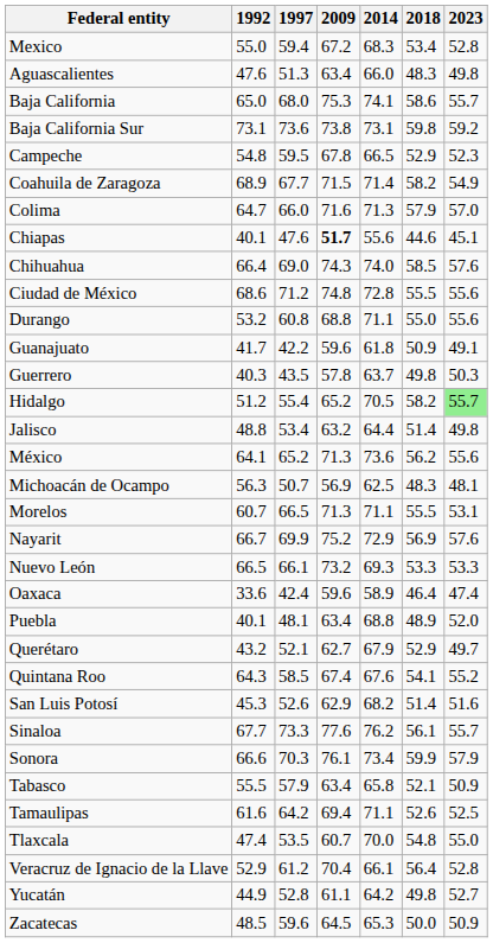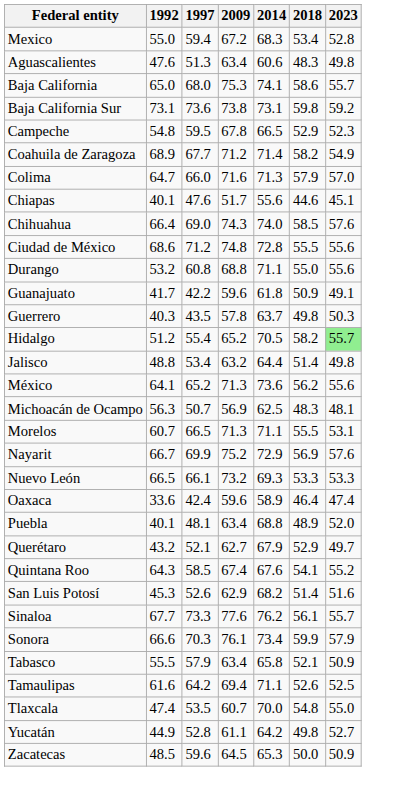 <table class="wikitable sortable">
 <tr>
 <th rowspan="1">Federal entity</th>
 <th colspan="1">1992</th>
 <th colspan="1">1997</th>
 <th colspan="1">2009</th>
 <th colspan="1">2014</th>
 <th colspan="1">2018</th>
 <th colspan="1">2023</th>
 </tr>
 <tr>
 <td rowspan="1">Mexico</td>
 <td>55.0</td>
 <td>59.4</td>
 <td>67.2</td>
 <td>68.3</td>
 <td>53.4</td>
 <td>52.8</td>
 </tr>
 <tr>
 <td rowspan="1">Aguascalientes</td>
 <td>47.6</td>
 <td>51.3</td>
 <td>63.4</td>
-<td>66.0</td>
+<td>60.6</td>
 <td>48.3</td>
 <td>49.8</td>
 </tr>
 <tr>
 <td rowspan="1">Baja California</td>
 <td>65.0</td>
 <td>68.0</td>
 <td>75.3</td>
 <td>74.1</td>
 <td>58.6</td>
 <td>55.7</td>
 </tr>
 <tr>
 <td rowspan="1">Baja California Sur</td>
 <td>73.1</td>
 <td>73.6</td>
 <td>73.8</td>
 <td>73.1</td>
 <td>59.8</td>
 <td>59.2</td>
 </tr>
 <tr>
 <td rowspan="1">Campeche</td>
 <td>54.8</td>
 <td>59.5</td>
 <td>67.8</td>
 <td>66.5</td>
 <td>52.9</td>
 <td>52.3</td>
 </tr>
 <tr>
 <td rowspan="1">Coahuila de Zaragoza</td>
 <td>68.9</td>
 <td>67.7</td>
-<td>71.5</td>
+<td>71.2</td>
 <td>71.4</td>
 <td>58.2</td>
 <td>54.9</td>
 </tr>
 <tr>
 <td rowspan="1">Colima</td>
 <td>64.7</td>
 <td>66.0</td>
 <td>71.6</td>
 <td>71.3</td>
 <td>57.9</td>
 <td>57.0</td>
 </tr>
 <tr>
 <td rowspan="1">Chiapas</td>
 <td>40.1</td>
 <td>47.6</td>
-<td><strong>51.7</strong></td>
+<td>51.7</td>
 <td>55.6</td>
 <td>44.6</td>
 <td>45.1</td>
 </tr>
 <tr>
 <td rowspan="1">Chihuahua</td>
 <td>66.4</td>
 <td>69.0</td>
 <td>74.3</td>
 <td>74.0</td>
 <td>58.5</td>
 <td>57.6</td>
 </tr>
 <tr>
 <td rowspan="1">Ciudad de México</td>
 <td>68.6</td>
 <td>71.2</td>
 <td>74.8</td>
 <td>72.8</td>
 <td>55.5</td>
 <td>55.6</td>
 </tr>
 <tr>
 <td rowspan="1">Durango</td>
 <td>53.2</td>
 <td>60.8</td>
 <td>68.8</td>
 <td>71.1</td>
 <td>55.0</td>
 <td>55.6</td>
 </tr>
 <tr>
 <td rowspan="1">Guanajuato</td>
 <td>41.7</td>
 <td>42.2</td>
 <td>59.6</td>
 <td>61.8</td>
 <td>50.9</td>
 <td>49.1</td>
 </tr>
 <tr>
 <td rowspan="1">Guerrero</td>
 <td>40.3</td>
 <td>43.5</td>
 <td>57.8</td>
 <td>63.7</td>
 <td>49.8</td>
 <td>50.3</td>
 </tr>
 <tr>
 <td rowspan="1">Hidalgo</td>
 <td>51.2</td>
 <td>55.4</td>
 <td>65.2</td>
 <td>70.5</td>
 <td>58.2</td>
 <td style="background: lightgreen;">55.7</td>
 </tr>
 <tr>
 <td rowspan="1">Jalisco</td>
 <td>48.8</td>
 <td>53.4</td>
 <td>63.2</td>
 <td>64.4</td>
 <td>51.4</td>
 <td>49.8</td>
 </tr>
 <tr>
 <td rowspan="1">México</td>
 <td>64.1</td>
 <td>65.2</td>
 <td>71.3</td>
 <td>73.6</td>
 <td>56.2</td>
 <td>55.6</td>
 </tr>
 <tr>
 <td rowspan="1">Michoacán de Ocampo</td>
 <td>56.3</td>
 <td>50.7</td>
 <td>56.9</td>
 <td>62.5</td>
 <td>48.3</td>
 <td>48.1</td>
 </tr>
 <tr>
 <td rowspan="1">Morelos</td>
 <td>60.7</td>
 <td>66.5</td>
 <td>71.3</td>
 <td>71.1</td>
 <td>55.5</td>
 <td>53.1</td>
 </tr>
 <tr>
 <td rowspan="1">Nayarit</td>
 <td>66.7</td>
 <td>69.9</td>
 <td>75.2</td>
 <td>72.9</td>
 <td>56.9</td>
 <td>57.6</td>
 </tr>
 <tr>
 <td rowspan="1">Nuevo León</td>
 <td>66.5</td>
 <td>66.1</td>
 <td>73.2</td>
 <td>69.3</td>
 <td>53.3</td>
 <td>53.3</td>
 </tr>
 <tr>
 <td rowspan="1">Oaxaca</td>
 <td>33.6</td>
 <td>42.4</td>
 <td>59.6</td>
 <td>58.9</td>
 <td>46.4</td>
 <td>47.4</td>
 </tr>
 <tr>
 <td rowspan="1">Puebla</td>
 <td>40.1</td>
 <td>48.1</td>
 <td>63.4</td>
 <td>68.8</td>
 <td>48.9</td>
 <td>52.0</td>
 </tr>
 <tr>
 <td rowspan="1">Querétaro</td>
 <td>43.2</td>
 <td>52.1</td>
 <td>62.7</td>
 <td>67.9</td>
 <td>52.9</td>
 <td>49.7</td>
 </tr>
 <tr>
 <td rowspan="1">Quintana Roo</td>
 <td>64.3</td>
 <td>58.5</td>
 <td>67.4</td>
 <td>67.6</td>
 <td>54.1</td>
 <td>55.2</td>
 </tr>
 <tr>
 <td rowspan="1">San Luis Potosí</td>
 <td>45.3</td>
 <td>52.6</td>
 <td>62.9</td>
 <td>68.2</td>
 <td>51.4</td>
 <td>51.6</td>
 </tr>
 <tr>
 <td rowspan="1">Sinaloa</td>
 <td>67.7</td>
 <td>73.3</td>
 <td>77.6</td>
 <td>76.2</td>
 <td>56.1</td>
 <td>55.7</td>
 </tr>
 <tr>
 <td rowspan="1">Sonora</td>
 <td>66.6</td>
 <td>70.3</td>
 <td>76.1</td>
 <td>73.4</td>
 <td>59.9</td>
 <td>57.9</td>
 </tr>
 <tr>
 <td rowspan="1">Tabasco</td>
 <td>55.5</td>
 <td>57.9</td>
 <td>63.4</td>
 <td>65.8</td>
 <td>52.1</td>
 <td>50.9</td>
 </tr>
 <tr>
 <td rowspan="1">Tamaulipas</td>
 <td>61.6</td>
 <td>64.2</td>
 <td>69.4</td>
 <td>71.1</td>
 <td>52.6</td>
 <td>52.5</td>
 </tr>
 <tr>
 <td rowspan="1">Tlaxcala</td>
 <td>47.4</td>
 <td>53.5</td>
 <td>60.7</td>
 <td>70.0</td>
 <td>54.8</td>
 <td>55.0</td>
 </tr>
 <tr>
-<td rowspan="1">Veracruz de Ignacio de la Llave</td>
-<td>52.9</td>
-<td>61.2</td>
-<td>70.4</td>
-<td>66.1</td>
-<td>56.4</td>
-<td>52.8</td>
-</tr>
-<tr>
 <td rowspan="1">Yucatán</td>
 <td>44.9</td>
 <td>52.8</td>
 <td>61.1</td>
 <td>64.2</td>
 <td>49.8</td>
 <td>52.7</td>
 </tr>
 <tr>
 <td rowspan="1">Zacatecas</td>
 <td>48.5</td>
 <td>59.6</td>
 <td>64.5</td>
 <td>65.3</td>
 <td>50.0</td>
 <td>50.9</td>
 </tr>
 </table>
